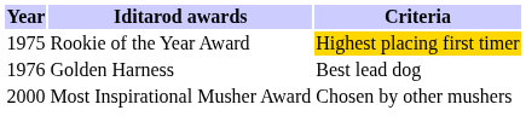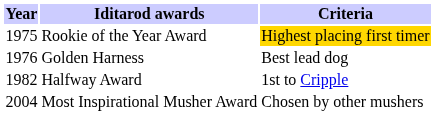 <table align="center" class="toccolours" style="margin: 0 .4em; font-size: 100%">
 <tr>
 <th style="background: #ccf">Year</th>
 <th style="background: #ccf">Iditarod awards</th>
 <th style="background: #ccf">Criteria</th>
 </tr>
 <tr>
 <td>1975</td>
 <td>Rookie of the Year Award</td>
 <td style="background: gold;">Highest placing first timer</td>
 </tr>
 <tr>
 <td>1976</td>
 <td>Golden Harness</td>
 <td>Best lead dog</td>
 </tr>
 <tr>
-<td>2000</td>
+<td>1982</td>
+<td>Halfway Award</td>
+<td>1st to <a href='#'>Cripple</a></td>
+</tr>
+<tr>
+<td>2004</td>
 <td>Most Inspirational Musher Award</td>
 <td>Chosen by other mushers</td>
 </tr>
 </table>
